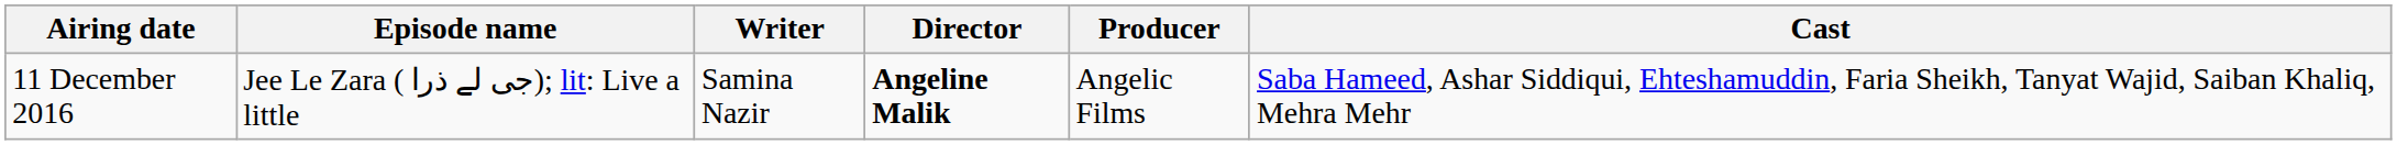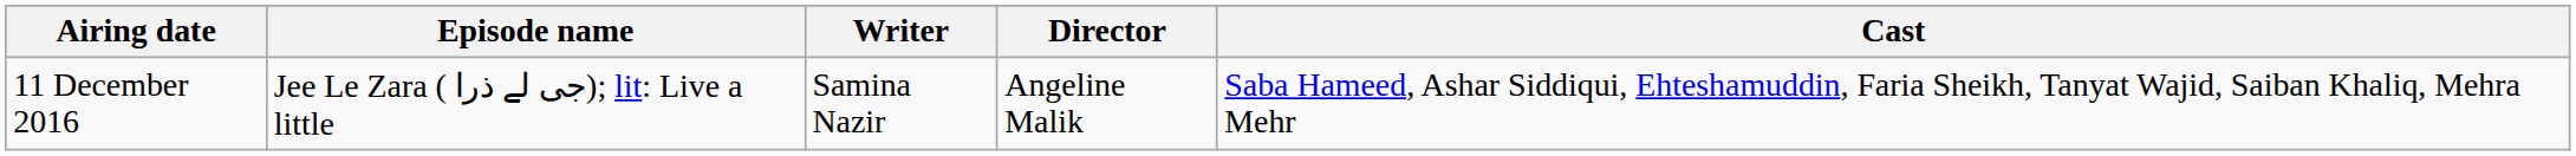 <table class="wikitable plainrowheaders">
 <tr>
 <th>Airing date</th>
 <th>Episode name</th>
 <th>Writer</th>
 <th>Director</th>
-<th>Producer</th>
 <th>Cast</th>
 </tr>
 <tr>
 <td>11 December 2016</td>
 <td>Jee Le Zara ( جی لے ذرا); <a href='#'>lit</a>: Live a little</td>
 <td>Samina Nazir</td>
-<td><strong>Angeline Malik</strong></td>
-<td>Angelic Films</td>
+<td>Angeline Malik</td>
 <td><a href='#'>Saba Hameed</a>, Ashar Siddiqui, <a href='#'>Ehteshamuddin</a>, Faria Sheikh, Tanyat Wajid, Saiban Khaliq, Mehra Mehr</td>
 </tr>
 </table>
